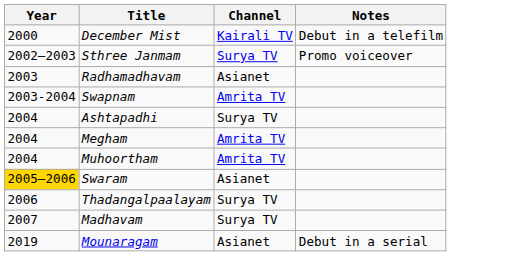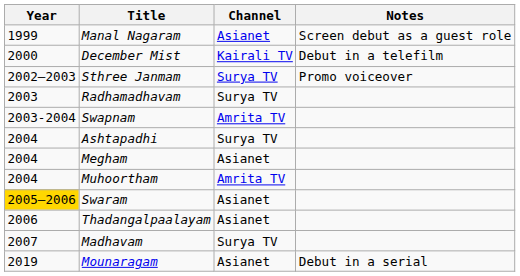 <table class="wikitable sortable">
 <tr>
 <th scope="col">Year</th>
 <th scope="col">Title</th>
 <th scope="col">Channel</th>
 <th scope="col" class="unsortable">Notes</th>
+</tr>
+<tr>
+<td>1999</td>
+<td><em>Manal Nagaram</em></td>
+<td><a href='#'>Asianet</a></td>
+<td>Screen debut as a guest role</td>
 </tr>
 <tr>
 <td>2000</td>
 <td><em>December Mist</em></td>
 <td><a href='#'>Kairali TV</a></td>
 <td>Debut in a telefilm</td>
 </tr>
 <tr>
 <td>2002–2003</td>
 <td><em>Sthree Janmam</em></td>
 <td><a href='#'>Surya TV</a></td>
 <td>Promo voiceover</td>
 </tr>
 <tr>
 <td>2003</td>
 <td><em>Radhamadhavam</em></td>
-<td>Asianet</td>
+<td>Surya TV</td>
 <td></td>
 </tr>
 <tr>
 <td>2003-2004</td>
 <td><em>Swapnam</em></td>
 <td><a href='#'>Amrita TV</a></td>
 <td></td>
 </tr>
 <tr>
 <td>2004</td>
 <td><em>Ashtapadhi</em></td>
 <td>Surya TV</td>
 <td></td>
 </tr>
 <tr>
 <td>2004</td>
 <td><em>Megham</em></td>
-<td><a href='#'>Amrita TV</a></td>
+<td>Asianet</td>
 <td></td>
 </tr>
 <tr>
 <td>2004</td>
 <td><em>Muhoortham</em></td>
 <td><a href='#'>Amrita TV</a></td>
 <td></td>
 </tr>
 <tr>
 <td style="background: gold;">2005–2006</td>
 <td><em>Swaram</em></td>
 <td>Asianet</td>
 <td></td>
 </tr>
 <tr>
 <td>2006</td>
 <td><em>Thadangalpaalayam</em></td>
-<td>Surya TV</td>
+<td>Asianet</td>
 <td></td>
 </tr>
 <tr>
 <td>2007</td>
 <td><em>Madhavam</em></td>
 <td>Surya TV</td>
 <td></td>
 </tr>
 <tr>
 <td>2019</td>
 <td><em><a href='#'>Mounaragam</a></em></td>
 <td>Asianet</td>
 <td>Debut in a serial</td>
 </tr>
 </table>
